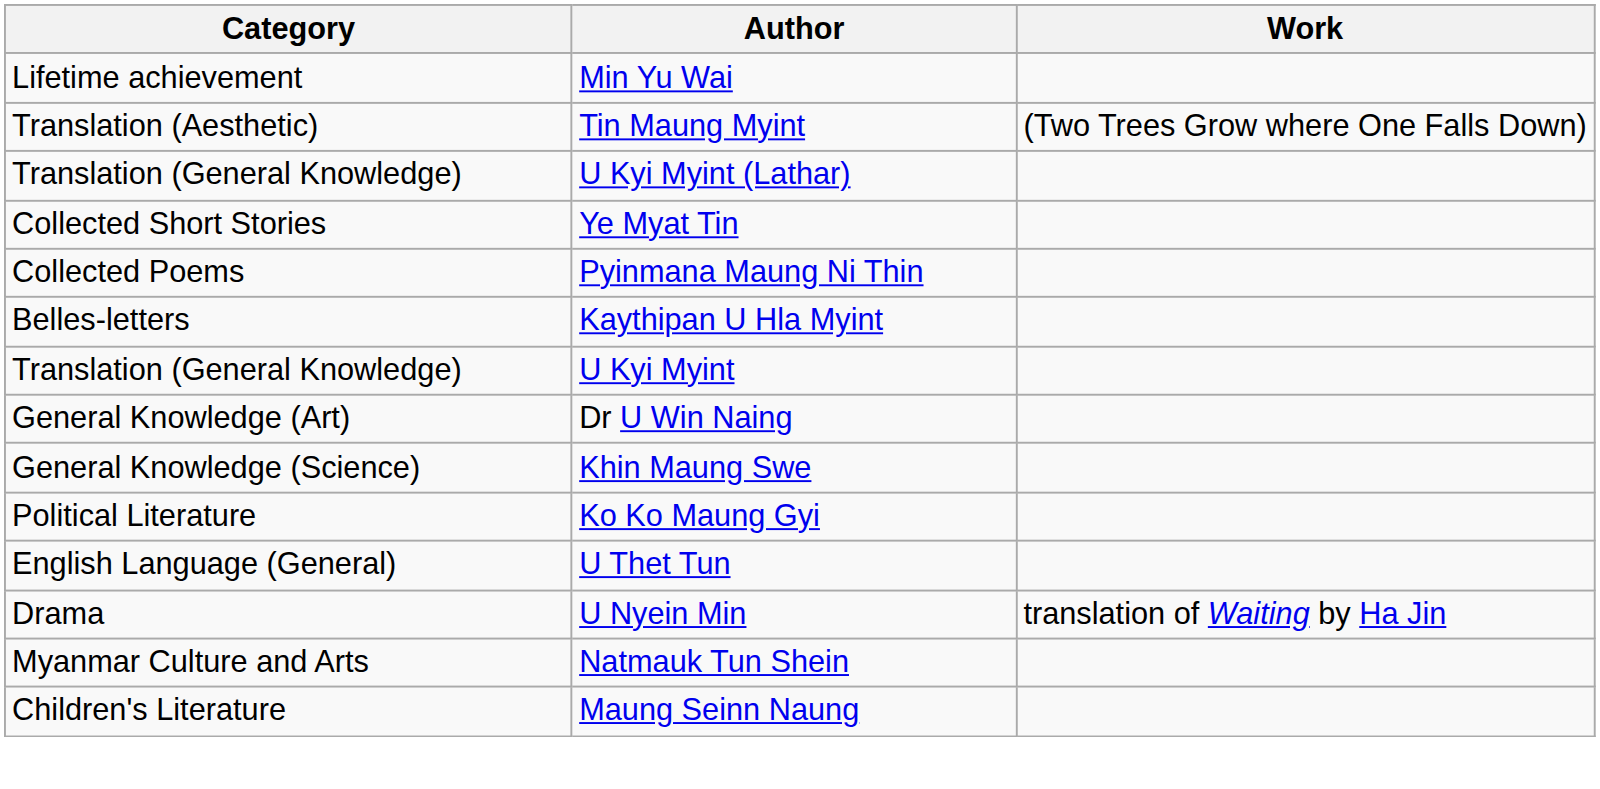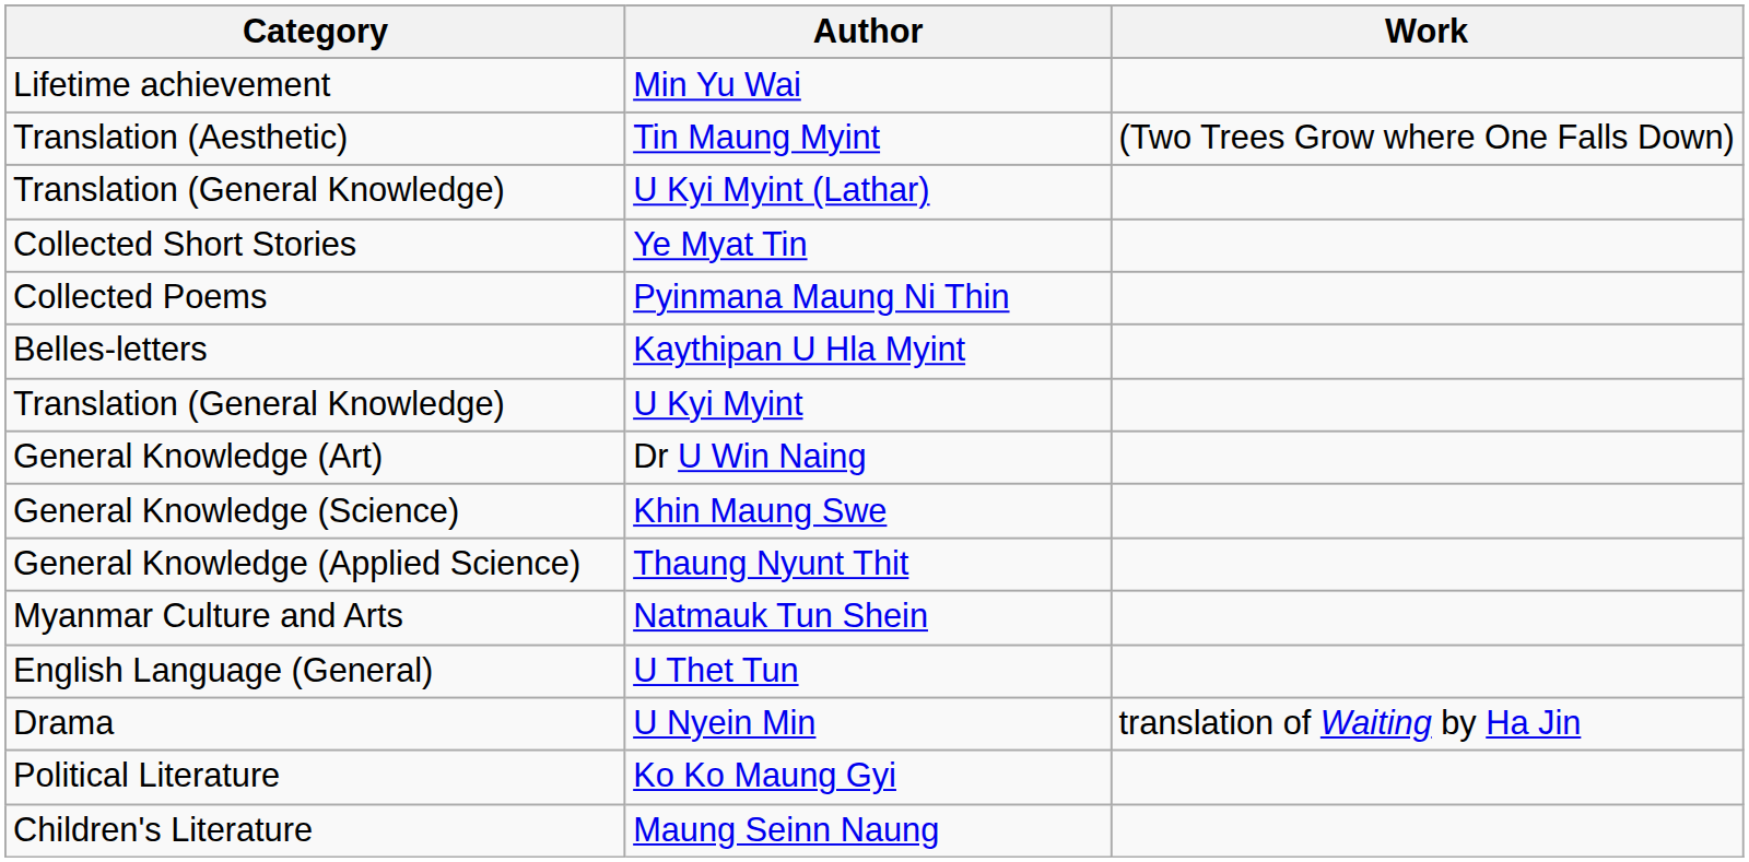 <table class=wikitable>
 <tr>
 <th style="width:18em;">Category</th>
 <th style="width:14em;">Author</th>
 <th>Work</th>
 </tr>
 <tr>
 <td>Lifetime achievement</td>
 <td><a href='#'>Min Yu Wai</a></td>
 <td></td>
 </tr>
 <tr>
 <td>Translation (Aesthetic)</td>
 <td><a href='#'>Tin Maung Myint</a></td>
 <td> (Two Trees Grow where One Falls Down)</td>
 </tr>
 <tr>
 <td>Translation (General Knowledge)</td>
 <td><a href='#'>U Kyi Myint (Lathar)</a></td>
 <td></td>
 </tr>
 <tr>
 <td>Collected Short Stories</td>
 <td><a href='#'>Ye Myat Tin</a></td>
 <td></td>
 </tr>
 <tr>
 <td>Collected Poems</td>
 <td><a href='#'>Pyinmana Maung Ni Thin</a></td>
 <td></td>
 </tr>
 <tr>
 <td>Belles-letters</td>
 <td><a href='#'>Kaythipan U Hla Myint</a></td>
 <td></td>
 </tr>
 <tr>
 <td>Translation (General Knowledge)</td>
 <td><a href='#'>U Kyi Myint</a></td>
 <td></td>
 </tr>
 <tr>
 <td>General Knowledge (Art)</td>
 <td>Dr <a href='#'>U Win Naing</a></td>
 <td></td>
 </tr>
 <tr>
 <td>General Knowledge (Science)</td>
 <td><a href='#'>Khin Maung Swe</a></td>
 <td></td>
 </tr>
 <tr>
-<td>Political Literature</td>
-<td><a href='#'>Ko Ko Maung Gyi</a></td>
+<td>General Knowledge (Applied Science)</td>
+<td><a href='#'>Thaung Nyunt Thit</a></td>
+<td></td>
+</tr>
+<tr>
+<td>Myanmar Culture and Arts</td>
+<td><a href='#'>Natmauk Tun Shein</a></td>
 <td></td>
 </tr>
 <tr>
 <td>English Language (General)</td>
 <td><a href='#'>U Thet Tun</a></td>
 <td></td>
 </tr>
 <tr>
 <td>Drama</td>
 <td><a href='#'>U Nyein Min</a></td>
 <td><em></em> translation of <em><a href='#'>Waiting</a></em> by <a href='#'>Ha Jin</a></td>
 </tr>
 <tr>
-<td>Myanmar Culture and Arts</td>
-<td><a href='#'>Natmauk Tun Shein</a></td>
+<td>Political Literature</td>
+<td><a href='#'>Ko Ko Maung Gyi</a></td>
 <td></td>
 </tr>
 <tr>
 <td>Children's Literature</td>
 <td><a href='#'>Maung Seinn Naung</a></td>
 <td></td>
 </tr>
 </table>
